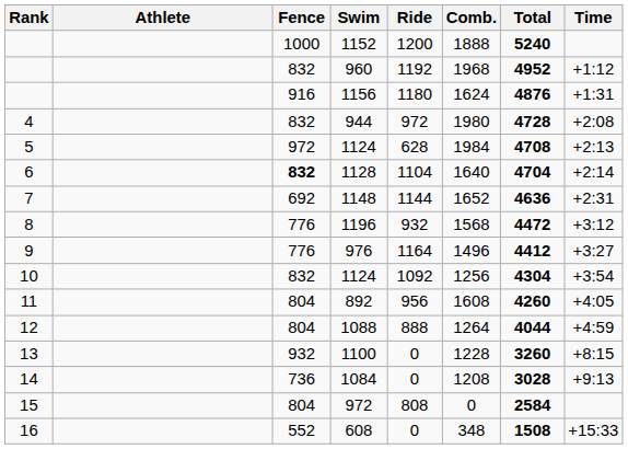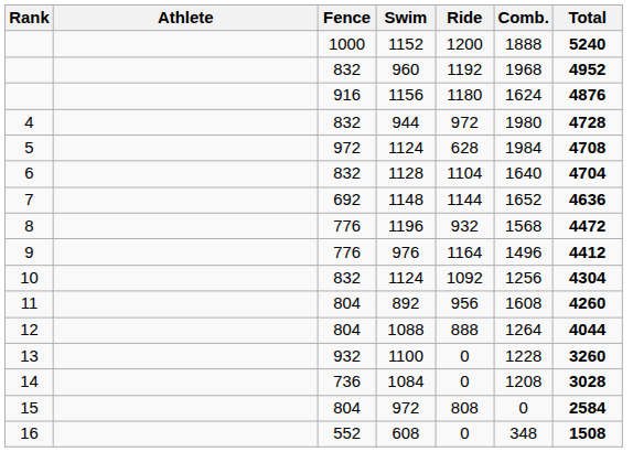 <table class=wikitable style="text-align:center">
 <tr>
 <th width=40>Rank</th>
 <th width=250>Athlete</th>
 <th width=50>Fence</th>
 <th width=50>Swim</th>
 <th width=50>Ride</th>
 <th width=50>Comb.</th>
 <th width=60>Total</th>
-<th width=50>Time</th>
 </tr>
 <tr>
 <td></td>
 <td align=left></td>
 <td>1000</td>
 <td>1152</td>
 <td>1200</td>
 <td>1888</td>
 <td><strong>5240</strong></td>
-<td></td>
 </tr>
 <tr>
 <td></td>
 <td align=left></td>
 <td>832</td>
 <td>960</td>
 <td>1192</td>
 <td>1968</td>
 <td><strong>4952</strong></td>
-<td>+1:12</td>
 </tr>
 <tr>
 <td></td>
 <td align=left></td>
 <td>916</td>
 <td>1156</td>
 <td>1180</td>
 <td>1624</td>
 <td><strong>4876</strong></td>
-<td>+1:31</td>
 </tr>
 <tr>
 <td>4</td>
 <td align=left></td>
 <td>832</td>
 <td>944</td>
 <td>972</td>
 <td>1980</td>
 <td><strong>4728</strong></td>
-<td>+2:08</td>
 </tr>
 <tr>
 <td>5</td>
 <td align=left></td>
 <td>972</td>
 <td>1124</td>
 <td>628</td>
 <td>1984</td>
 <td><strong>4708</strong></td>
-<td>+2:13</td>
 </tr>
 <tr>
 <td>6</td>
 <td align=left></td>
-<td><strong>832</strong></td>
+<td>832</td>
 <td>1128</td>
 <td>1104</td>
 <td>1640</td>
 <td><strong>4704</strong></td>
-<td>+2:14</td>
 </tr>
 <tr>
 <td>7</td>
 <td align=left></td>
 <td>692</td>
 <td>1148</td>
 <td>1144</td>
 <td>1652</td>
 <td><strong>4636</strong></td>
-<td>+2:31</td>
 </tr>
 <tr>
 <td>8</td>
 <td align=left></td>
 <td>776</td>
 <td>1196</td>
 <td>932</td>
 <td>1568</td>
 <td><strong>4472</strong></td>
-<td>+3:12</td>
 </tr>
 <tr>
 <td>9</td>
 <td align=left></td>
 <td>776</td>
 <td>976</td>
 <td>1164</td>
 <td>1496</td>
 <td><strong>4412</strong></td>
-<td>+3:27</td>
 </tr>
 <tr>
 <td>10</td>
 <td align=left></td>
 <td>832</td>
 <td>1124</td>
 <td>1092</td>
 <td>1256</td>
 <td><strong>4304</strong></td>
-<td>+3:54</td>
 </tr>
 <tr>
 <td>11</td>
 <td align=left></td>
 <td>804</td>
 <td>892</td>
 <td>956</td>
 <td>1608</td>
 <td><strong>4260</strong></td>
-<td>+4:05</td>
 </tr>
 <tr>
 <td>12</td>
 <td align=left></td>
 <td>804</td>
 <td>1088</td>
 <td>888</td>
 <td>1264</td>
 <td><strong>4044</strong></td>
-<td>+4:59</td>
 </tr>
 <tr>
 <td>13</td>
 <td align=left></td>
 <td>932</td>
 <td>1100</td>
 <td>0</td>
 <td>1228</td>
 <td><strong>3260</strong></td>
-<td>+8:15</td>
 </tr>
 <tr>
 <td>14</td>
 <td align=left></td>
 <td>736</td>
 <td>1084</td>
 <td>0</td>
 <td>1208</td>
 <td><strong>3028</strong></td>
-<td>+9:13</td>
 </tr>
 <tr>
 <td>15</td>
 <td align=left></td>
 <td>804</td>
 <td>972</td>
 <td>808</td>
 <td>0</td>
 <td><strong>2584</strong></td>
-<td></td>
 </tr>
 <tr>
 <td>16</td>
 <td align=left></td>
 <td>552</td>
 <td>608</td>
 <td>0</td>
 <td>348</td>
 <td><strong>1508</strong></td>
-<td>+15:33</td>
 </tr>
 </table>
